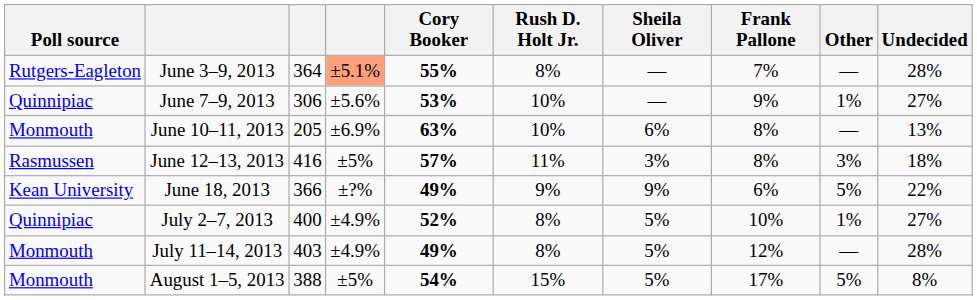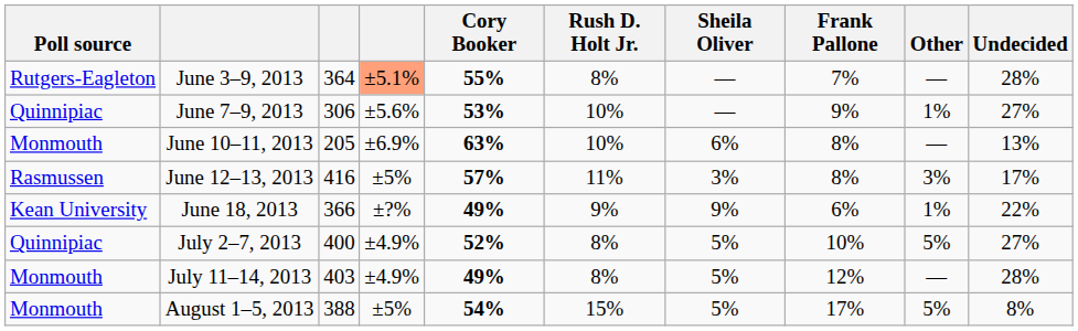 <table class="wikitable" style="text-align:center">
 <tr valign= bottom>
 <th>Poll source</th>
 <th></th>
 <th></th>
 <th></th>
 <th style="width:85px;">Cory<br>Booker</th>
 <th style="width:85px;">Rush D.<br>Holt Jr.</th>
 <th style="width:85px;">Sheila<br>Oliver</th>
 <th style="width:85px;">Frank<br>Pallone</th>
 <th>Other</th>
 <th>Undecided</th>
 </tr>
 <tr>
 <td align=left><a href='#'>Rutgers-Eagleton</a></td>
 <td>June 3–9, 2013</td>
 <td>364</td>
 <td style="background: lightsalmon;">±5.1%</td>
 <td><strong>55%</strong></td>
 <td>8%</td>
 <td>—</td>
 <td>7%</td>
 <td>—</td>
 <td>28%</td>
 </tr>
 <tr>
 <td align=left><a href='#'>Quinnipiac</a></td>
 <td>June 7–9, 2013</td>
 <td>306</td>
 <td>±5.6%</td>
 <td><strong>53%</strong></td>
 <td>10%</td>
 <td>—</td>
 <td>9%</td>
 <td>1%</td>
 <td>27%</td>
 </tr>
 <tr>
 <td align=left><a href='#'>Monmouth</a></td>
 <td>June 10–11, 2013</td>
 <td>205</td>
 <td>±6.9%</td>
 <td><strong>63%</strong></td>
 <td>10%</td>
 <td>6%</td>
 <td>8%</td>
 <td>—</td>
 <td>13%</td>
 </tr>
 <tr>
 <td align=left><a href='#'>Rasmussen</a></td>
 <td>June 12–13, 2013</td>
 <td>416</td>
 <td>±5%</td>
 <td><strong>57%</strong></td>
 <td>11%</td>
 <td>3%</td>
 <td>8%</td>
 <td>3%</td>
-<td>18%</td>
+<td>17%</td>
 </tr>
 <tr>
 <td align=left><a href='#'>Kean University</a></td>
 <td>June 18, 2013</td>
 <td>366</td>
 <td>±?%</td>
 <td><strong>49%</strong></td>
 <td>9%</td>
 <td>9%</td>
 <td>6%</td>
-<td>5%</td>
+<td>1%</td>
 <td>22%</td>
 </tr>
 <tr>
 <td align=left><a href='#'>Quinnipiac</a></td>
 <td>July 2–7, 2013</td>
 <td>400</td>
 <td>±4.9%</td>
 <td><strong>52%</strong></td>
 <td>8%</td>
 <td>5%</td>
 <td>10%</td>
-<td>1%</td>
+<td>5%</td>
 <td>27%</td>
 </tr>
 <tr>
 <td align=left><a href='#'>Monmouth</a></td>
 <td>July 11–14, 2013</td>
 <td>403</td>
 <td>±4.9%</td>
 <td><strong>49%</strong></td>
 <td>8%</td>
 <td>5%</td>
 <td>12%</td>
 <td>—</td>
 <td>28%</td>
 </tr>
 <tr>
 <td align=left><a href='#'>Monmouth</a></td>
 <td>August 1–5, 2013</td>
 <td>388</td>
 <td>±5%</td>
 <td><strong>54%</strong></td>
 <td>15%</td>
 <td>5%</td>
 <td>17%</td>
 <td>5%</td>
 <td>8%</td>
 </tr>
 </table>
